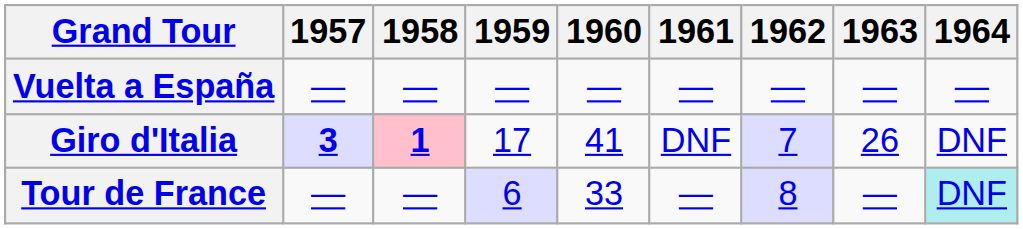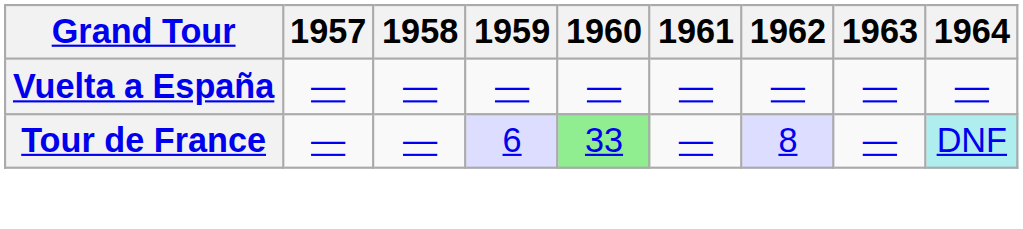 <table class="wikitable plainrowheaders">
 <tr>
 <th scope="col"><a href='#'>Grand Tour</a></th>
 <th scope="col">1957</th>
 <th scope="col">1958</th>
 <th scope="col">1959</th>
 <th scope="col">1960</th>
 <th scope="col">1961</th>
 <th scope="col">1962</th>
 <th scope="col">1963</th>
 <th scope="col">1964</th>
 </tr>
 <tr style="text-align:center;">
 <th scope="row"> <a href='#'>Vuelta a España</a></th>
 <td><a href='#'>—</a></td>
 <td><a href='#'>—</a></td>
 <td><a href='#'>—</a></td>
 <td><a href='#'>—</a></td>
 <td><a href='#'>—</a></td>
 <td><a href='#'>—</a></td>
 <td><a href='#'>—</a></td>
 <td><a href='#'>—</a></td>
 </tr>
 <tr style="text-align:center;">
-<th scope="row"> <a href='#'>Giro d'Italia</a></th>
-<td style="background:#ddddff;"><strong><a href='#'>3</a></strong></td>
-<td bgcolor=pink><strong><a href='#'>1</a></strong></td>
-<td><a href='#'>17</a></td>
-<td><a href='#'>41</a></td>
-<td><a href='#'>DNF</a></td>
-<td style="background:#ddddff;"><a href='#'>7</a></td>
-<td><a href='#'>26</a></td>
-<td><a href='#'>DNF</a></td>
-</tr>
-<tr style="text-align:center;">
 <th scope="row"> <a href='#'>Tour de France</a></th>
 <td><a href='#'>—</a></td>
 <td><a href='#'>—</a></td>
 <td style="background:#ddddff;"><a href='#'>6</a></td>
-<td><a href='#'>33</a></td>
+<td style="background: lightgreen;"><a href='#'>33</a></td>
 <td><a href='#'>—</a></td>
 <td style="background:#ddddff;"><a href='#'>8</a></td>
 <td><a href='#'>—</a></td>
 <td style="background: paleturquoise;"><a href='#'>DNF</a></td>
 </tr>
 </table>
